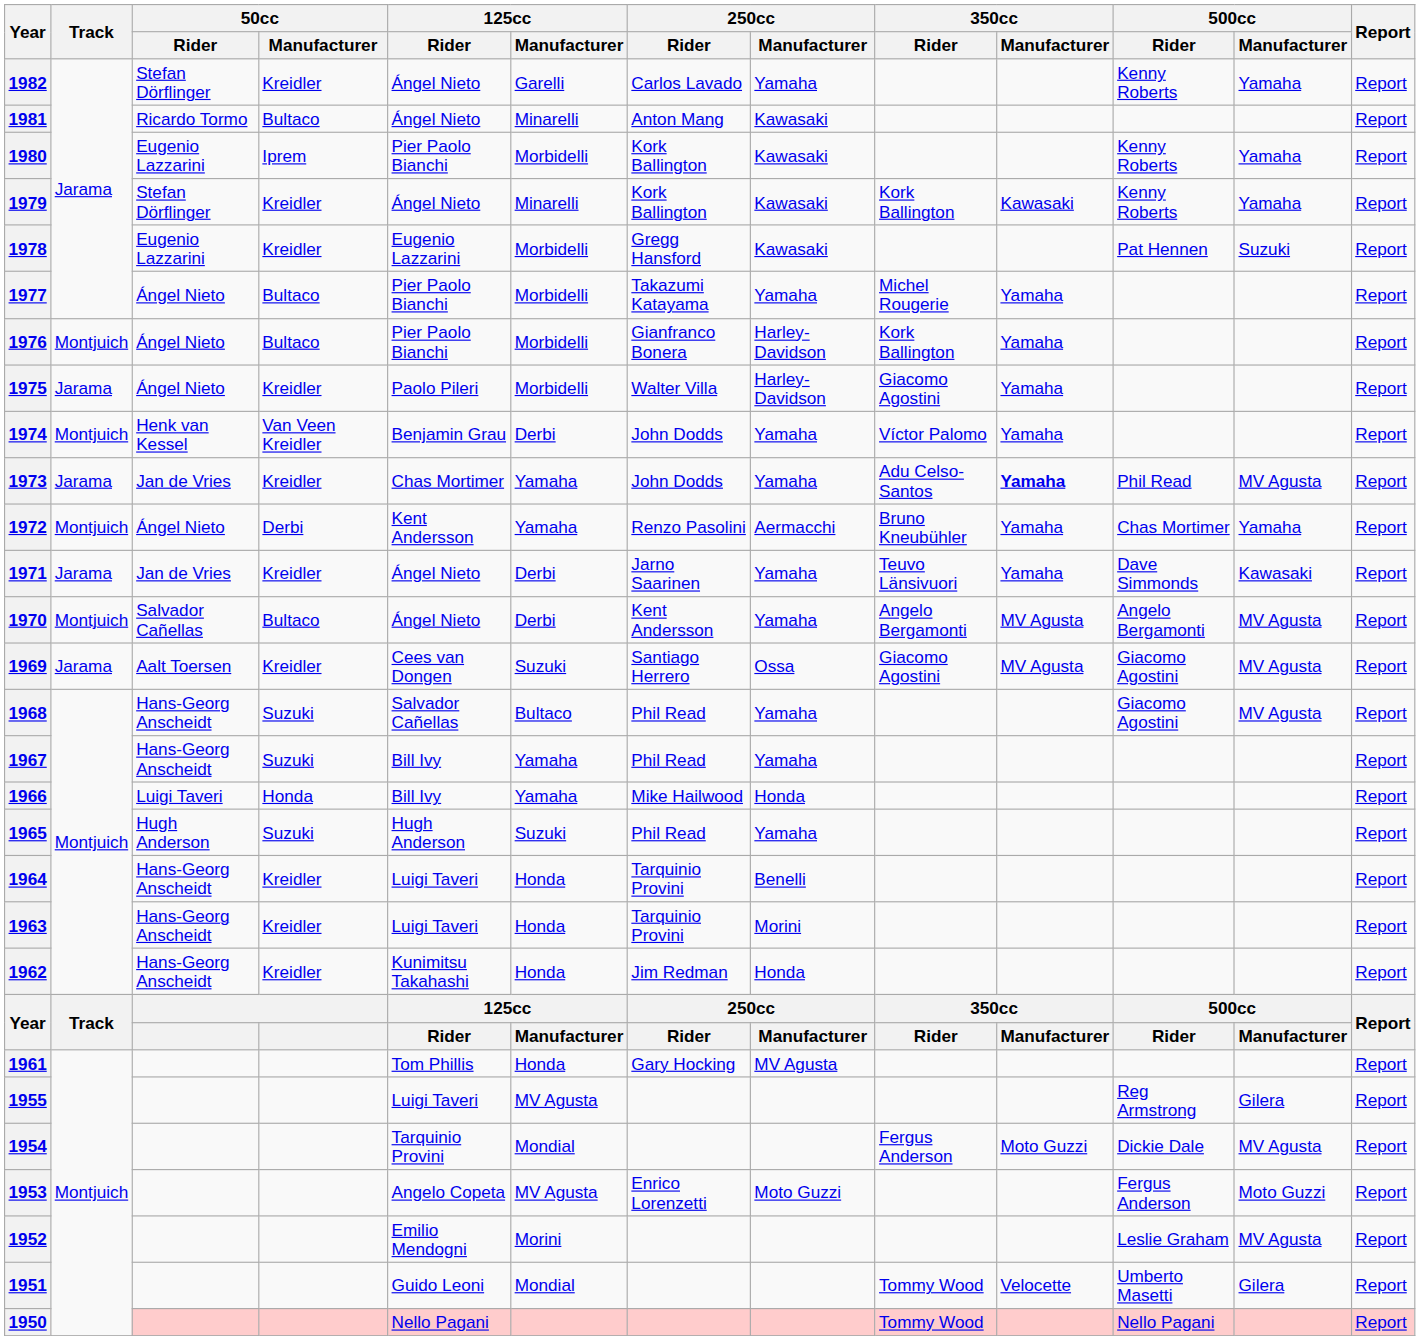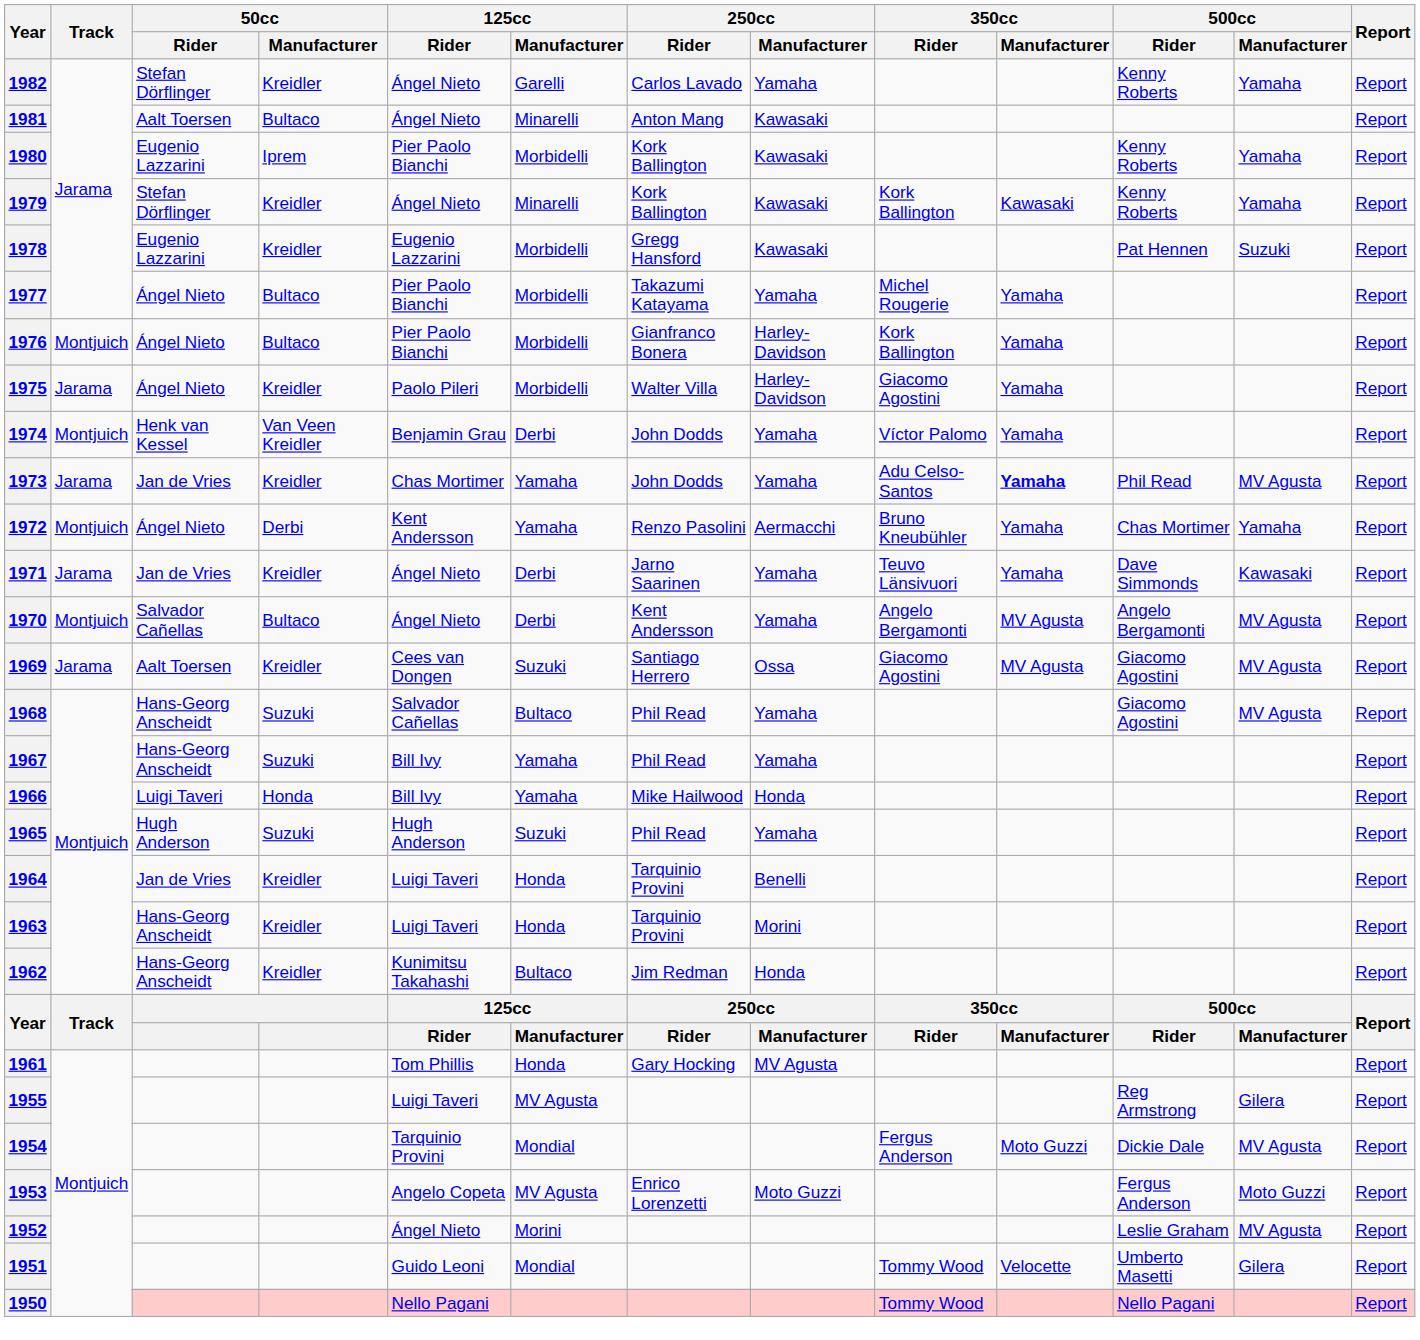 <table class="wikitable" style="font-size: 95%;">
 <tr>
 <th rowspan=2>Year</th>
 <th rowspan=2>Track</th>
 <th colspan=2>50cc</th>
 <th colspan=2>125cc</th>
 <th colspan=2>250cc</th>
 <th colspan=2>350cc</th>
 <th colspan=2>500cc</th>
 <th rowspan=2>Report</th>
 </tr>
 <tr>
 <th>Rider</th>
 <th>Manufacturer</th>
 <th>Rider</th>
 <th>Manufacturer</th>
 <th>Rider</th>
 <th>Manufacturer</th>
 <th>Rider</th>
 <th>Manufacturer</th>
 <th>Rider</th>
 <th>Manufacturer</th>
 </tr>
 <tr>
 <th><a href='#'>1982</a></th>
 <td rowspan="6"><a href='#'>Jarama</a></td>
 <td> <a href='#'>Stefan Dörflinger</a></td>
 <td><a href='#'>Kreidler</a></td>
 <td> <a href='#'>Ángel Nieto</a></td>
 <td><a href='#'>Garelli</a></td>
 <td> <a href='#'>Carlos Lavado</a></td>
 <td><a href='#'>Yamaha</a></td>
 <td></td>
 <td></td>
 <td> <a href='#'>Kenny Roberts</a></td>
 <td><a href='#'>Yamaha</a></td>
 <td><a href='#'>Report</a></td>
 </tr>
 <tr>
 <th><a href='#'>1981</a></th>
-<td> <a href='#'>Ricardo Tormo</a></td>
+<td> <a href='#'>Aalt Toersen</a></td>
 <td><a href='#'>Bultaco</a></td>
 <td> <a href='#'>Ángel Nieto</a></td>
 <td><a href='#'>Minarelli</a></td>
 <td> <a href='#'>Anton Mang</a></td>
 <td><a href='#'>Kawasaki</a></td>
 <td></td>
 <td></td>
 <td></td>
 <td></td>
 <td><a href='#'>Report</a></td>
 </tr>
 <tr>
 <th><a href='#'>1980</a></th>
 <td> <a href='#'>Eugenio Lazzarini</a></td>
 <td><a href='#'>Iprem</a></td>
 <td> <a href='#'>Pier Paolo Bianchi</a></td>
 <td><a href='#'>Morbidelli</a></td>
 <td> <a href='#'>Kork Ballington</a></td>
 <td><a href='#'>Kawasaki</a></td>
 <td></td>
 <td></td>
 <td> <a href='#'>Kenny Roberts</a></td>
 <td><a href='#'>Yamaha</a></td>
 <td><a href='#'>Report</a></td>
 </tr>
 <tr>
 <th><a href='#'>1979</a></th>
 <td> <a href='#'>Stefan Dörflinger</a></td>
 <td><a href='#'>Kreidler</a></td>
 <td> <a href='#'>Ángel Nieto</a></td>
 <td><a href='#'>Minarelli</a></td>
 <td> <a href='#'>Kork Ballington</a></td>
 <td><a href='#'>Kawasaki</a></td>
 <td> <a href='#'>Kork Ballington</a></td>
 <td><a href='#'>Kawasaki</a></td>
 <td> <a href='#'>Kenny Roberts</a></td>
 <td><a href='#'>Yamaha</a></td>
 <td><a href='#'>Report</a></td>
 </tr>
 <tr>
 <th><a href='#'>1978</a></th>
 <td> <a href='#'>Eugenio Lazzarini</a></td>
 <td><a href='#'>Kreidler</a></td>
 <td> <a href='#'>Eugenio Lazzarini</a></td>
 <td><a href='#'>Morbidelli</a></td>
 <td> <a href='#'>Gregg Hansford</a></td>
 <td><a href='#'>Kawasaki</a></td>
 <td></td>
 <td></td>
 <td> <a href='#'>Pat Hennen</a></td>
 <td><a href='#'>Suzuki</a></td>
 <td><a href='#'>Report</a></td>
 </tr>
 <tr>
 <th><a href='#'>1977</a></th>
 <td> <a href='#'>Ángel Nieto</a></td>
 <td><a href='#'>Bultaco</a></td>
 <td> <a href='#'>Pier Paolo Bianchi</a></td>
 <td><a href='#'>Morbidelli</a></td>
 <td> <a href='#'>Takazumi Katayama</a></td>
 <td><a href='#'>Yamaha</a></td>
 <td> <a href='#'>Michel Rougerie</a></td>
 <td><a href='#'>Yamaha</a></td>
 <td></td>
 <td></td>
 <td><a href='#'>Report</a></td>
 </tr>
 <tr>
 <th><a href='#'>1976</a></th>
 <td><a href='#'>Montjuich</a></td>
 <td> <a href='#'>Ángel Nieto</a></td>
 <td><a href='#'>Bultaco</a></td>
 <td> <a href='#'>Pier Paolo Bianchi</a></td>
 <td><a href='#'>Morbidelli</a></td>
 <td> <a href='#'>Gianfranco Bonera</a></td>
 <td><a href='#'>Harley-Davidson</a></td>
 <td> <a href='#'>Kork Ballington</a></td>
 <td><a href='#'>Yamaha</a></td>
 <td></td>
 <td></td>
 <td><a href='#'>Report</a></td>
 </tr>
 <tr>
 <th><a href='#'>1975</a></th>
 <td><a href='#'>Jarama</a></td>
 <td> <a href='#'>Ángel Nieto</a></td>
 <td><a href='#'>Kreidler</a></td>
 <td> <a href='#'>Paolo Pileri</a></td>
 <td><a href='#'>Morbidelli</a></td>
 <td> <a href='#'>Walter Villa</a></td>
 <td><a href='#'>Harley-Davidson</a></td>
 <td> <a href='#'>Giacomo Agostini</a></td>
 <td><a href='#'>Yamaha</a></td>
 <td></td>
 <td></td>
 <td><a href='#'>Report</a></td>
 </tr>
 <tr>
 <th><a href='#'>1974</a></th>
 <td><a href='#'>Montjuich</a></td>
 <td> <a href='#'>Henk van Kessel</a></td>
 <td><a href='#'>Van Veen</a> <a href='#'>Kreidler</a></td>
 <td> <a href='#'>Benjamin Grau</a></td>
 <td><a href='#'>Derbi</a></td>
 <td> <a href='#'>John Dodds</a></td>
 <td><a href='#'>Yamaha</a></td>
 <td> <a href='#'>Víctor Palomo</a></td>
 <td><a href='#'>Yamaha</a></td>
 <td></td>
 <td></td>
 <td><a href='#'>Report</a></td>
 </tr>
 <tr>
 <th><a href='#'>1973</a></th>
 <td><a href='#'>Jarama</a></td>
 <td> <a href='#'>Jan de Vries</a></td>
 <td><a href='#'>Kreidler</a></td>
 <td> <a href='#'>Chas Mortimer</a></td>
 <td><a href='#'>Yamaha</a></td>
 <td> <a href='#'>John Dodds</a></td>
 <td><a href='#'>Yamaha</a></td>
 <td> <a href='#'>Adu Celso-Santos</a></td>
 <td><strong><a href='#'>Yamaha</a></strong></td>
 <td> <a href='#'>Phil Read</a></td>
 <td><a href='#'>MV Agusta</a></td>
 <td><a href='#'>Report</a></td>
 </tr>
 <tr>
 <th><a href='#'>1972</a></th>
 <td><a href='#'>Montjuich</a></td>
 <td> <a href='#'>Ángel Nieto</a></td>
 <td><a href='#'>Derbi</a></td>
 <td> <a href='#'>Kent Andersson</a></td>
 <td><a href='#'>Yamaha</a></td>
 <td> <a href='#'>Renzo Pasolini</a></td>
 <td><a href='#'>Aermacchi</a></td>
 <td> <a href='#'>Bruno Kneubühler</a></td>
 <td><a href='#'>Yamaha</a></td>
 <td> <a href='#'>Chas Mortimer</a></td>
 <td><a href='#'>Yamaha</a></td>
 <td><a href='#'>Report</a></td>
 </tr>
 <tr>
 <th><a href='#'>1971</a></th>
 <td><a href='#'>Jarama</a></td>
 <td> <a href='#'>Jan de Vries</a></td>
 <td><a href='#'>Kreidler</a></td>
 <td> <a href='#'>Ángel Nieto</a></td>
 <td><a href='#'>Derbi</a></td>
 <td> <a href='#'>Jarno Saarinen</a></td>
 <td><a href='#'>Yamaha</a></td>
 <td> <a href='#'>Teuvo Länsivuori</a></td>
 <td><a href='#'>Yamaha</a></td>
 <td> <a href='#'>Dave Simmonds</a></td>
 <td><a href='#'>Kawasaki</a></td>
 <td><a href='#'>Report</a></td>
 </tr>
 <tr>
 <th><a href='#'>1970</a></th>
 <td><a href='#'>Montjuich</a></td>
 <td> <a href='#'>Salvador Cañellas</a></td>
 <td><a href='#'>Bultaco</a></td>
 <td> <a href='#'>Ángel Nieto</a></td>
 <td><a href='#'>Derbi</a></td>
 <td> <a href='#'>Kent Andersson</a></td>
 <td><a href='#'>Yamaha</a></td>
 <td> <a href='#'>Angelo Bergamonti</a></td>
 <td><a href='#'>MV Agusta</a></td>
 <td> <a href='#'>Angelo Bergamonti</a></td>
 <td><a href='#'>MV Agusta</a></td>
 <td><a href='#'>Report</a></td>
 </tr>
 <tr>
 <th><a href='#'>1969</a></th>
 <td><a href='#'>Jarama</a></td>
 <td> <a href='#'>Aalt Toersen</a></td>
 <td><a href='#'>Kreidler</a></td>
 <td> <a href='#'>Cees van Dongen</a></td>
 <td><a href='#'>Suzuki</a></td>
 <td> <a href='#'>Santiago Herrero</a></td>
 <td><a href='#'>Ossa</a></td>
 <td> <a href='#'>Giacomo Agostini</a></td>
 <td><a href='#'>MV Agusta</a></td>
 <td> <a href='#'>Giacomo Agostini</a></td>
 <td><a href='#'>MV Agusta</a></td>
 <td><a href='#'>Report</a></td>
 </tr>
 <tr>
 <th><a href='#'>1968</a></th>
 <td rowspan="7"><a href='#'>Montjuich</a></td>
 <td> <a href='#'>Hans-Georg Anscheidt</a></td>
 <td><a href='#'>Suzuki</a></td>
 <td> <a href='#'>Salvador Cañellas</a></td>
 <td><a href='#'>Bultaco</a></td>
 <td> <a href='#'>Phil Read</a></td>
 <td><a href='#'>Yamaha</a></td>
 <td></td>
 <td></td>
 <td> <a href='#'>Giacomo Agostini</a></td>
 <td><a href='#'>MV Agusta</a></td>
 <td><a href='#'>Report</a></td>
 </tr>
 <tr>
 <th><a href='#'>1967</a></th>
 <td> <a href='#'>Hans-Georg Anscheidt</a></td>
 <td><a href='#'>Suzuki</a></td>
 <td> <a href='#'>Bill Ivy</a></td>
 <td><a href='#'>Yamaha</a></td>
 <td> <a href='#'>Phil Read</a></td>
 <td><a href='#'>Yamaha</a></td>
 <td></td>
 <td></td>
 <td></td>
 <td></td>
 <td><a href='#'>Report</a></td>
 </tr>
 <tr>
 <th><a href='#'>1966</a></th>
 <td> <a href='#'>Luigi Taveri</a></td>
 <td><a href='#'>Honda</a></td>
 <td> <a href='#'>Bill Ivy</a></td>
 <td><a href='#'>Yamaha</a></td>
 <td> <a href='#'>Mike Hailwood</a></td>
 <td><a href='#'>Honda</a></td>
 <td></td>
 <td></td>
 <td></td>
 <td></td>
 <td><a href='#'>Report</a></td>
 </tr>
 <tr>
 <th><a href='#'>1965</a></th>
 <td> <a href='#'>Hugh Anderson</a></td>
 <td><a href='#'>Suzuki</a></td>
 <td> <a href='#'>Hugh Anderson</a></td>
 <td><a href='#'>Suzuki</a></td>
 <td> <a href='#'>Phil Read</a></td>
 <td><a href='#'>Yamaha</a></td>
 <td></td>
 <td></td>
 <td></td>
 <td></td>
 <td><a href='#'>Report</a></td>
 </tr>
 <tr>
 <th><a href='#'>1964</a></th>
-<td> <a href='#'>Hans-Georg Anscheidt</a></td>
+<td> <a href='#'>Jan de Vries</a></td>
 <td><a href='#'>Kreidler</a></td>
 <td> <a href='#'>Luigi Taveri</a></td>
 <td><a href='#'>Honda</a></td>
 <td> <a href='#'>Tarquinio Provini</a></td>
 <td><a href='#'>Benelli</a></td>
 <td></td>
 <td></td>
 <td></td>
 <td></td>
 <td><a href='#'>Report</a></td>
 </tr>
 <tr>
 <th><a href='#'>1963</a></th>
 <td> <a href='#'>Hans-Georg Anscheidt</a></td>
 <td><a href='#'>Kreidler</a></td>
 <td> <a href='#'>Luigi Taveri</a></td>
 <td><a href='#'>Honda</a></td>
 <td> <a href='#'>Tarquinio Provini</a></td>
 <td><a href='#'>Morini</a></td>
 <td></td>
 <td></td>
 <td></td>
 <td></td>
 <td><a href='#'>Report</a></td>
 </tr>
 <tr>
 <th><a href='#'>1962</a></th>
 <td> <a href='#'>Hans-Georg Anscheidt</a></td>
 <td><a href='#'>Kreidler</a></td>
 <td> <a href='#'>Kunimitsu Takahashi</a></td>
-<td><a href='#'>Honda</a></td>
+<td><a href='#'>Bultaco</a></td>
 <td> <a href='#'>Jim Redman</a></td>
 <td><a href='#'>Honda</a></td>
 <td></td>
 <td></td>
 <td></td>
 <td></td>
 <td><a href='#'>Report</a></td>
 </tr>
 <tr>
 <th rowspan=2>Year</th>
 <th rowspan=2>Track</th>
 <th colspan=2></th>
 <th colspan=2>125cc</th>
 <th colspan=2>250cc</th>
 <th colspan=2>350cc</th>
 <th colspan=2>500cc</th>
 <th rowspan=2>Report</th>
 </tr>
 <tr>
 <th></th>
 <th></th>
 <th>Rider</th>
 <th>Manufacturer</th>
 <th>Rider</th>
 <th>Manufacturer</th>
 <th>Rider</th>
 <th>Manufacturer</th>
 <th>Rider</th>
 <th>Manufacturer</th>
 </tr>
 <tr>
 <th><a href='#'>1961</a></th>
 <td rowspan="7"><a href='#'>Montjuich</a></td>
 <td></td>
 <td></td>
 <td> <a href='#'>Tom Phillis</a></td>
 <td><a href='#'>Honda</a></td>
 <td> <a href='#'>Gary Hocking</a></td>
 <td><a href='#'>MV Agusta</a></td>
 <td></td>
 <td></td>
 <td></td>
 <td></td>
 <td><a href='#'>Report</a></td>
 </tr>
 <tr>
 <th><a href='#'>1955</a></th>
 <td></td>
 <td></td>
 <td> <a href='#'>Luigi Taveri</a></td>
 <td><a href='#'>MV Agusta</a></td>
 <td></td>
 <td></td>
 <td></td>
 <td></td>
 <td> <a href='#'>Reg Armstrong</a></td>
 <td><a href='#'>Gilera</a></td>
 <td><a href='#'>Report</a></td>
 </tr>
 <tr>
 <th><a href='#'>1954</a></th>
 <td></td>
 <td></td>
 <td> <a href='#'>Tarquinio Provini</a></td>
 <td><a href='#'>Mondial</a></td>
 <td></td>
 <td></td>
 <td> <a href='#'>Fergus Anderson</a></td>
 <td><a href='#'>Moto Guzzi</a></td>
 <td> <a href='#'>Dickie Dale</a></td>
 <td><a href='#'>MV Agusta</a></td>
 <td><a href='#'>Report</a></td>
 </tr>
 <tr>
 <th><a href='#'>1953</a></th>
 <td></td>
 <td></td>
 <td> <a href='#'>Angelo Copeta</a></td>
 <td><a href='#'>MV Agusta</a></td>
 <td> <a href='#'>Enrico Lorenzetti</a></td>
 <td><a href='#'>Moto Guzzi</a></td>
 <td></td>
 <td></td>
 <td> <a href='#'>Fergus Anderson</a></td>
 <td><a href='#'>Moto Guzzi</a></td>
 <td><a href='#'>Report</a></td>
 </tr>
 <tr>
 <th><a href='#'>1952</a></th>
 <td></td>
 <td></td>
-<td> <a href='#'>Emilio Mendogni</a></td>
+<td> <a href='#'>Ángel Nieto</a></td>
 <td><a href='#'>Morini</a></td>
 <td></td>
 <td></td>
 <td></td>
 <td></td>
 <td> <a href='#'>Leslie Graham</a></td>
 <td><a href='#'>MV Agusta</a></td>
 <td><a href='#'>Report</a></td>
 </tr>
 <tr>
 <th><a href='#'>1951</a></th>
 <td></td>
 <td></td>
 <td> <a href='#'>Guido Leoni</a></td>
 <td><a href='#'>Mondial</a></td>
 <td></td>
 <td></td>
 <td> <a href='#'>Tommy Wood</a></td>
 <td><a href='#'>Velocette</a></td>
 <td> <a href='#'>Umberto Masetti</a></td>
 <td><a href='#'>Gilera</a></td>
 <td><a href='#'>Report</a></td>
 </tr>
 <tr style="background:#FFCCCC;">
 <th><a href='#'>1950</a></th>
 <td></td>
 <td></td>
 <td> <a href='#'>Nello Pagani</a></td>
 <td></td>
 <td></td>
 <td></td>
 <td> <a href='#'>Tommy Wood</a></td>
 <td></td>
 <td> <a href='#'>Nello Pagani</a></td>
 <td></td>
 <td><a href='#'>Report</a></td>
 </tr>
 </table>
